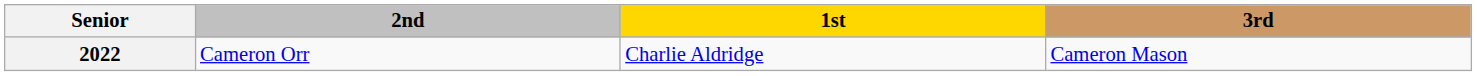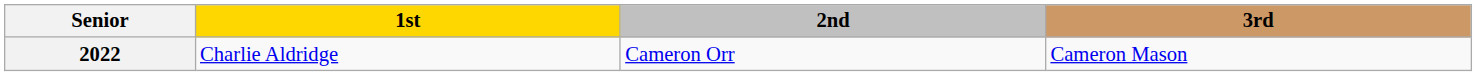 <table class="wikitable" style="width:90%;">
 <tr>
 <th>Senior</th>
+<th style="width:29%; background:gold;">1st</th>
 <th style="width:29%; background:silver;">2nd</th>
-<th style="width:29%; background:gold;">1st</th>
 <th style="width:29%; background:#c96;">3rd</th>
 </tr>
 <tr>
 <th>2022</th>
+<td><a href='#'>Charlie Aldridge</a></td>
 <td><a href='#'>Cameron Orr</a></td>
-<td><a href='#'>Charlie Aldridge</a></td>
 <td><a href='#'>Cameron Mason</a></td>
 </tr>
 </table>
